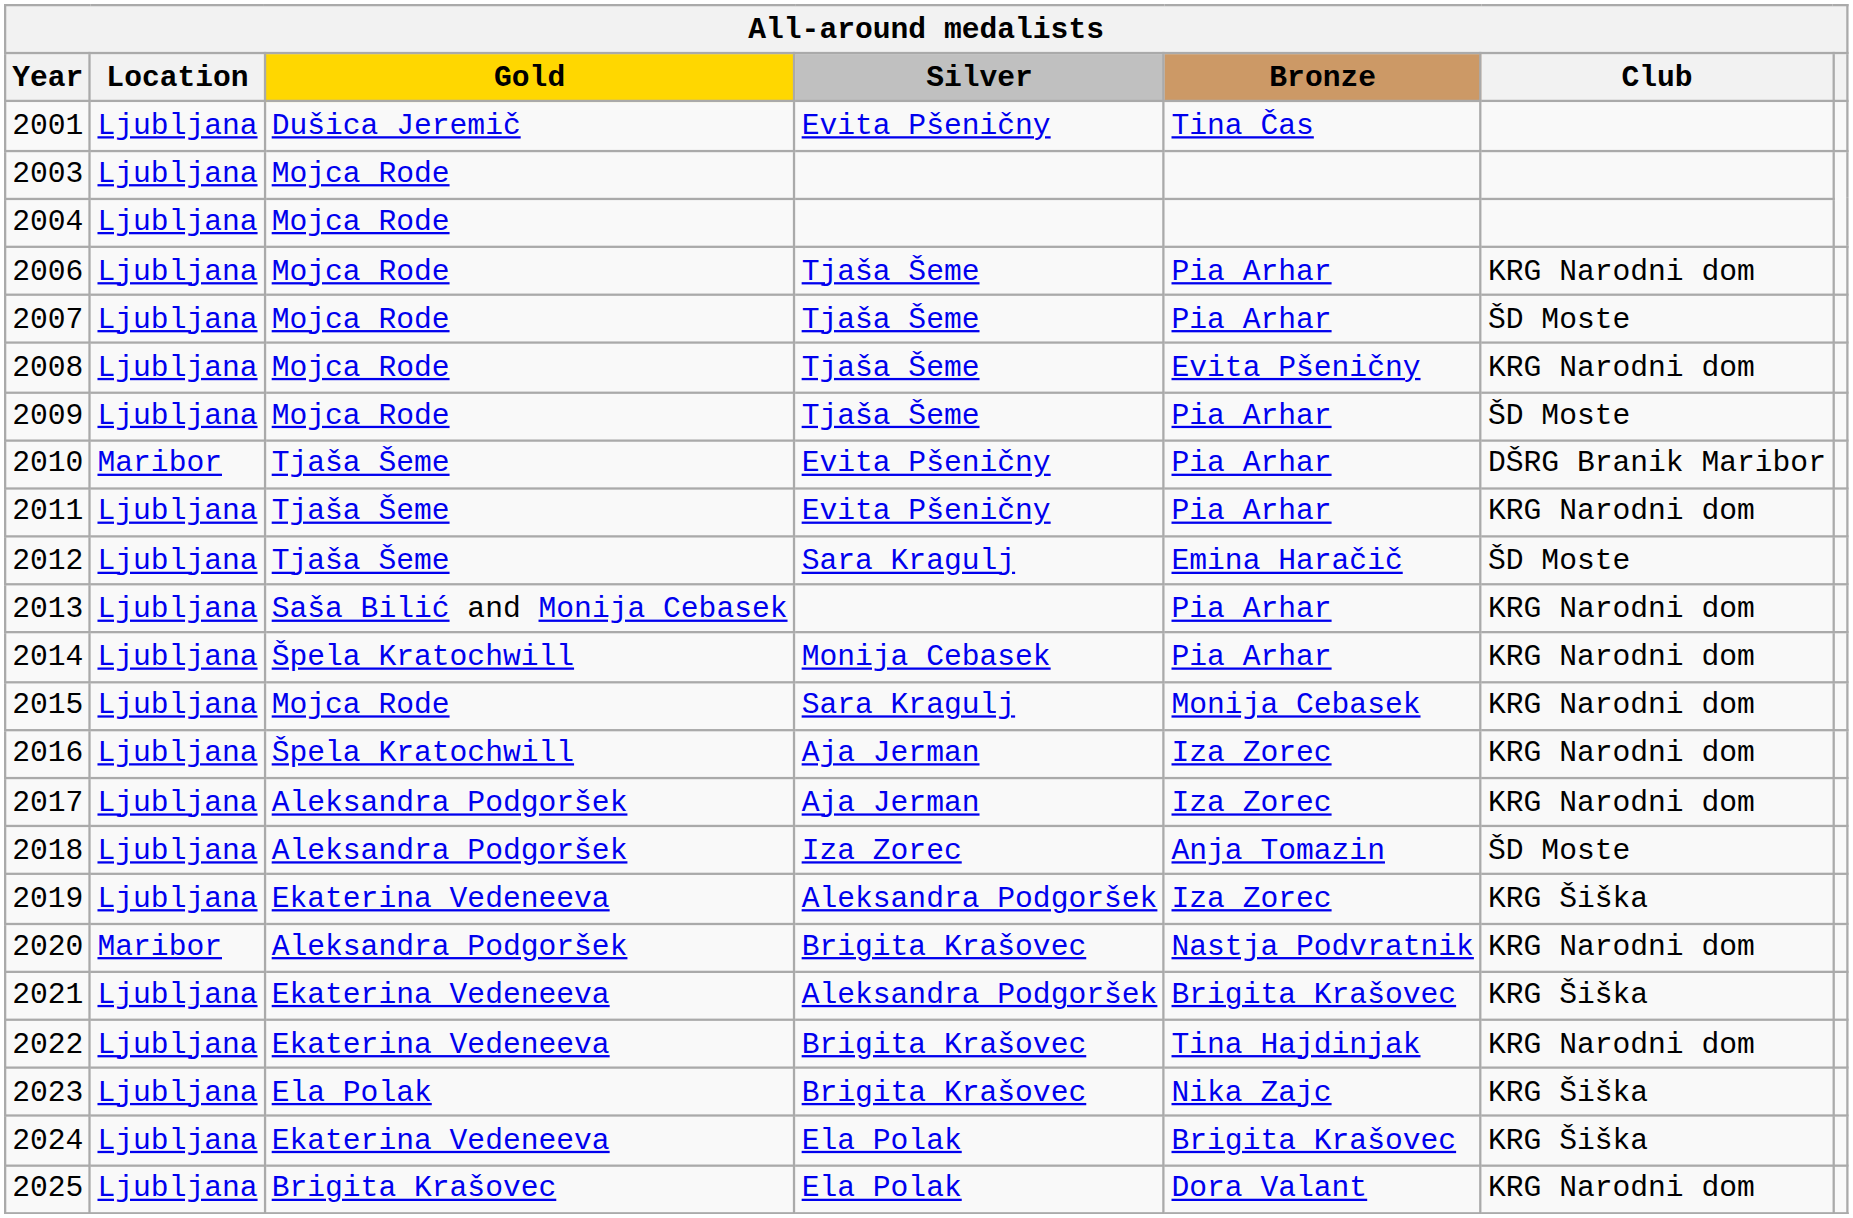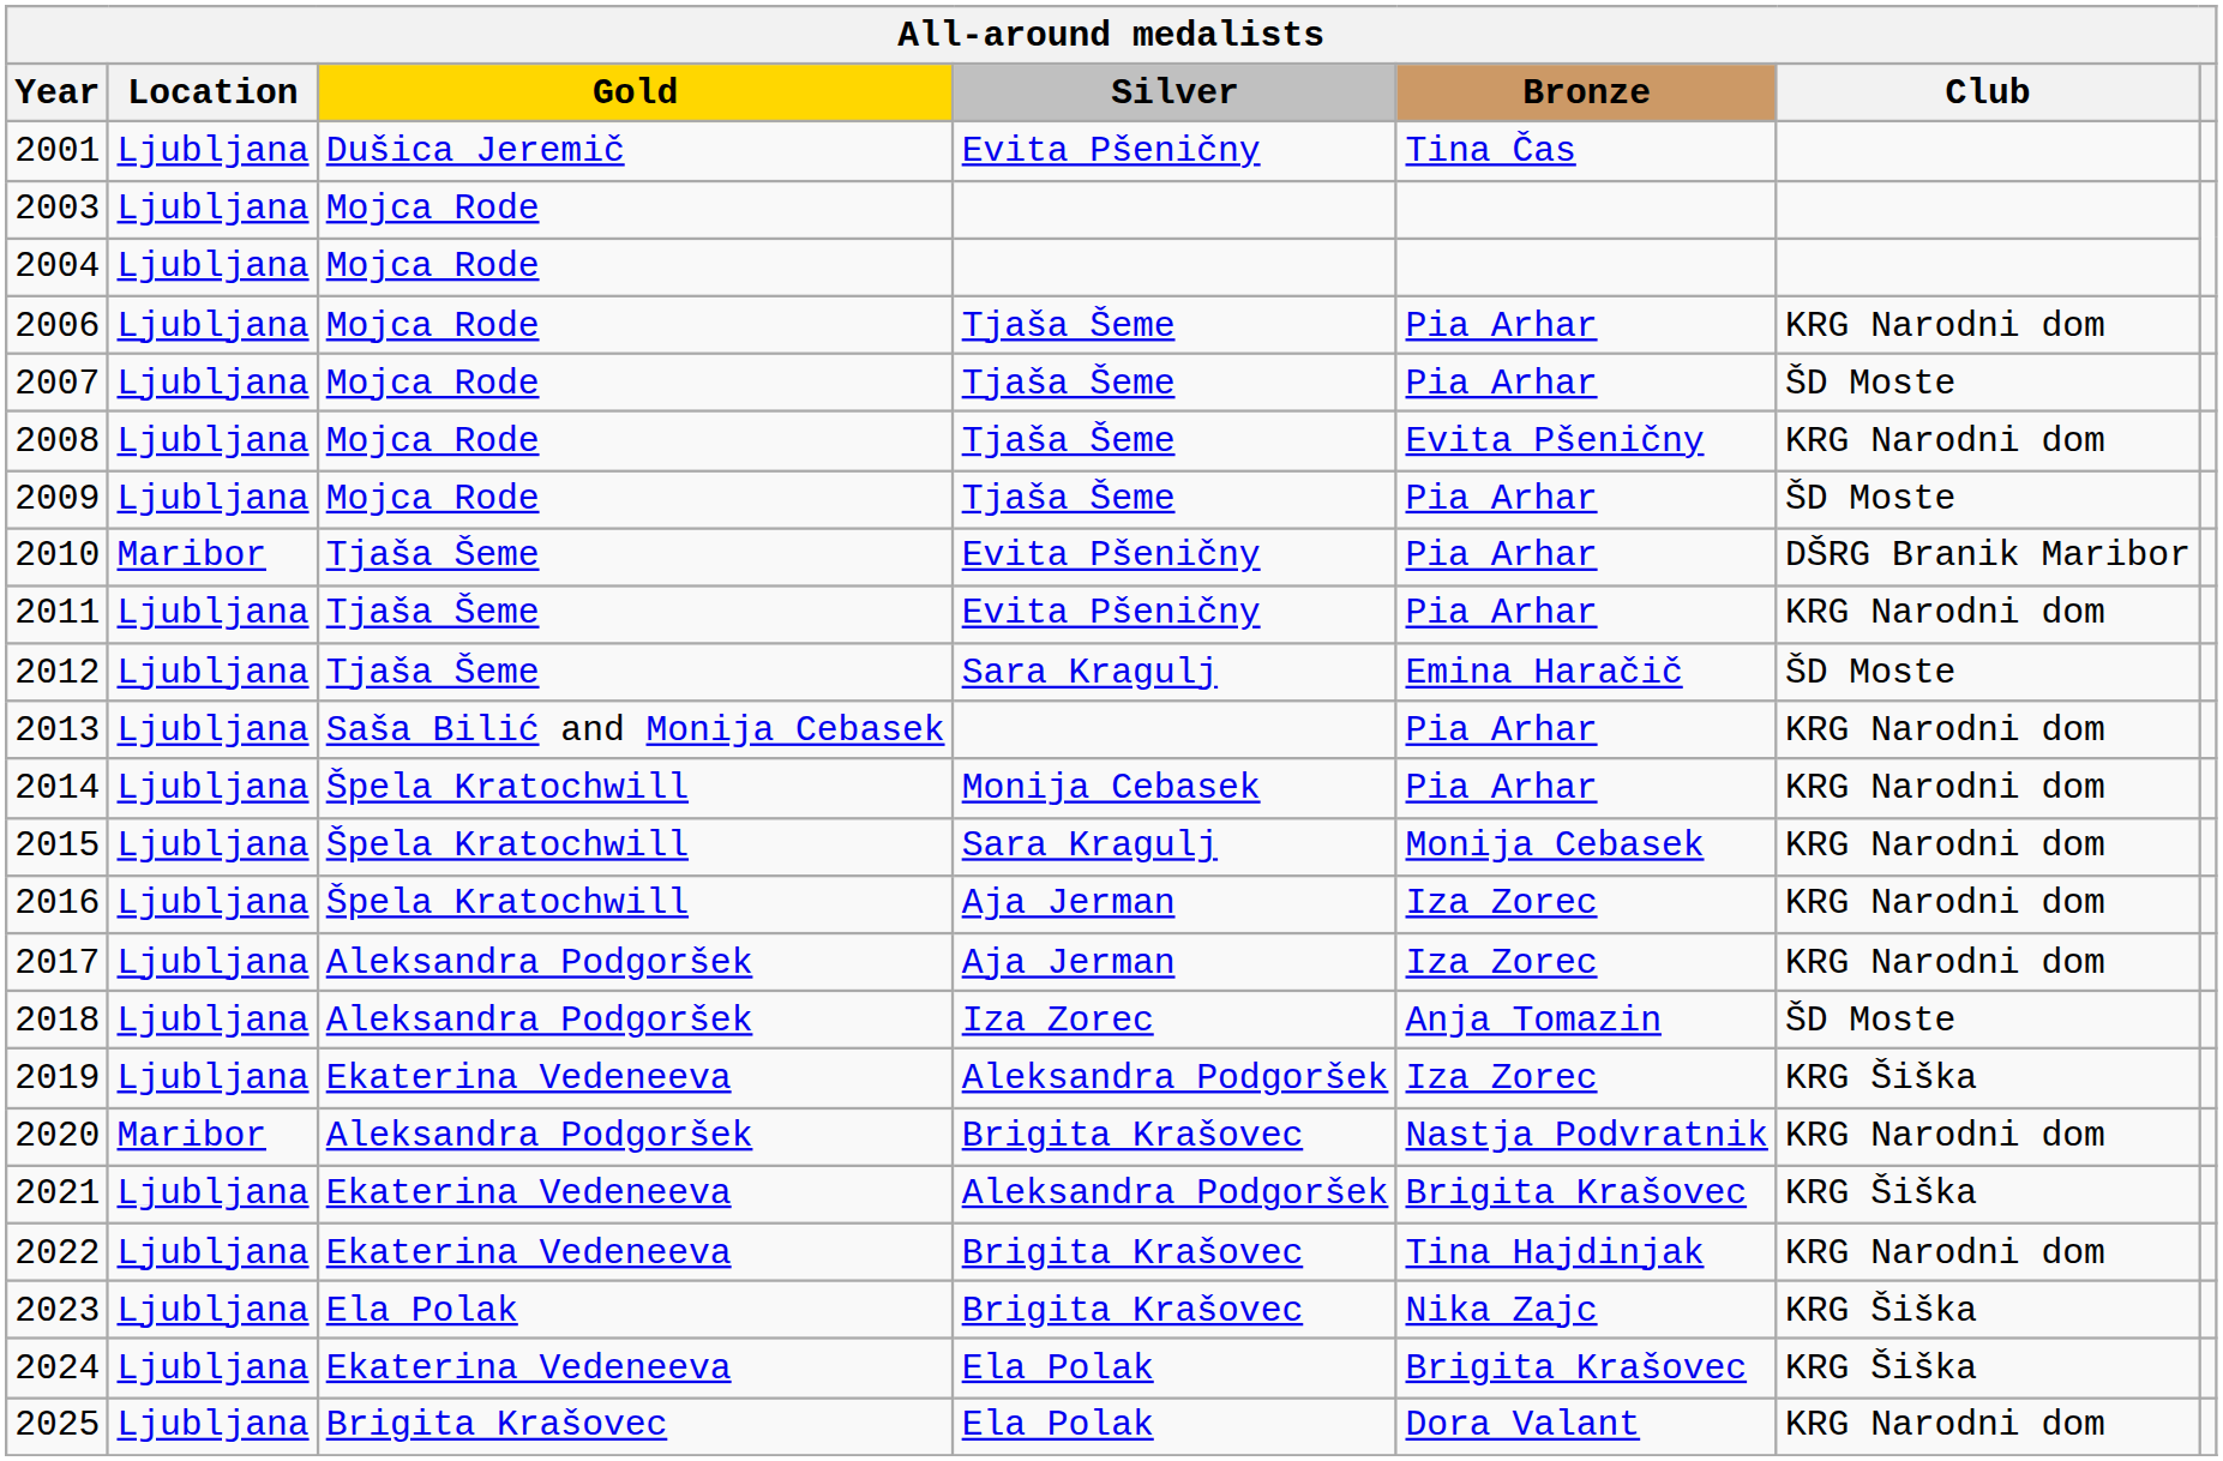 <table class="wikitable">
 <tr>
 <th colspan=7 align=center><strong>All-around medalists</strong></th>
 </tr>
 <tr>
 <th>Year</th>
 <th>Location</th>
 <td align=center bgcolor=gold><strong>Gold</strong></td>
 <td align=center bgcolor=silver><strong>Silver</strong></td>
 <td align=center bgcolor=cc9966><strong>Bronze</strong></td>
 <th>Club</th>
 <th></th>
 </tr>
 <tr>
 <td>2001</td>
 <td><a href='#'>Ljubljana</a></td>
 <td><a href='#'>Dušica Jeremič</a></td>
 <td><a href='#'>Evita Pšeničny </a></td>
 <td><a href='#'>Tina Čas</a></td>
 <td></td>
 <td></td>
 </tr>
 <tr>
 <td>2003</td>
 <td><a href='#'>Ljubljana</a></td>
 <td><a href='#'>Mojca Rode</a></td>
 <td></td>
 <td></td>
 <td></td>
 </tr>
 <tr>
 <td>2004</td>
 <td><a href='#'>Ljubljana</a></td>
 <td><a href='#'>Mojca Rode</a></td>
 <td></td>
 <td></td>
 <td></td>
 </tr>
 <tr>
 <td>2006</td>
 <td><a href='#'>Ljubljana</a></td>
 <td><a href='#'>Mojca Rode</a></td>
 <td><a href='#'>Tjaša Šeme</a></td>
 <td><a href='#'>Pia Arhar</a></td>
 <td>KRG Narodni dom</td>
 <td></td>
 </tr>
 <tr>
 <td>2007</td>
 <td><a href='#'>Ljubljana</a></td>
 <td><a href='#'>Mojca Rode</a></td>
 <td><a href='#'>Tjaša Šeme</a></td>
 <td><a href='#'>Pia Arhar</a></td>
 <td>ŠD Moste</td>
 <td></td>
 </tr>
 <tr>
 <td>2008</td>
 <td><a href='#'>Ljubljana</a></td>
 <td><a href='#'>Mojca Rode</a></td>
 <td><a href='#'>Tjaša Šeme</a></td>
 <td><a href='#'>Evita Pšeničny </a></td>
 <td>KRG Narodni dom</td>
 <td></td>
 </tr>
 <tr>
 <td>2009</td>
 <td><a href='#'>Ljubljana</a></td>
 <td><a href='#'>Mojca Rode</a></td>
 <td><a href='#'>Tjaša Šeme</a></td>
 <td><a href='#'>Pia Arhar</a></td>
 <td>ŠD Moste</td>
 <td></td>
 </tr>
 <tr>
 <td>2010</td>
 <td><a href='#'>Maribor</a></td>
 <td><a href='#'>Tjaša Šeme</a></td>
 <td><a href='#'>Evita Pšeničny </a></td>
 <td><a href='#'>Pia Arhar</a></td>
 <td>DŠRG Branik Maribor</td>
 <td></td>
 </tr>
 <tr>
 <td>2011</td>
 <td><a href='#'>Ljubljana</a></td>
 <td><a href='#'>Tjaša Šeme</a></td>
 <td><a href='#'>Evita Pšeničny </a></td>
 <td><a href='#'>Pia Arhar</a></td>
 <td>KRG Narodni dom</td>
 <td></td>
 </tr>
 <tr>
 <td>2012</td>
 <td><a href='#'>Ljubljana</a></td>
 <td><a href='#'>Tjaša Šeme</a></td>
 <td><a href='#'>Sara Kragulj</a></td>
 <td><a href='#'>Emina Haračič</a></td>
 <td>ŠD Moste</td>
 <td></td>
 </tr>
 <tr>
 <td>2013</td>
 <td><a href='#'>Ljubljana</a></td>
 <td><a href='#'>Saša Bilić</a> and <a href='#'>Monija Cebasek</a></td>
 <td></td>
 <td><a href='#'>Pia Arhar</a></td>
 <td>KRG Narodni dom</td>
 <td></td>
 </tr>
 <tr>
 <td>2014</td>
 <td><a href='#'>Ljubljana</a></td>
 <td><a href='#'>Špela Kratochwill</a></td>
 <td><a href='#'>Monija Cebasek</a></td>
 <td><a href='#'>Pia Arhar</a></td>
 <td>KRG Narodni dom</td>
 <td></td>
 </tr>
 <tr>
 <td>2015</td>
 <td><a href='#'>Ljubljana</a></td>
-<td><a href='#'>Mojca Rode</a></td>
+<td><a href='#'>Špela Kratochwill</a></td>
 <td><a href='#'>Sara Kragulj</a></td>
 <td><a href='#'>Monija Cebasek</a></td>
 <td>KRG Narodni dom</td>
 <td></td>
 </tr>
 <tr>
 <td>2016</td>
 <td><a href='#'>Ljubljana</a></td>
 <td><a href='#'>Špela Kratochwill</a></td>
 <td><a href='#'>Aja Jerman</a></td>
 <td><a href='#'>Iza Zorec</a></td>
 <td>KRG Narodni dom</td>
 <td></td>
 </tr>
 <tr>
 <td>2017</td>
 <td><a href='#'>Ljubljana</a></td>
 <td><a href='#'>Aleksandra Podgoršek</a></td>
 <td><a href='#'>Aja Jerman</a></td>
 <td><a href='#'>Iza Zorec</a></td>
 <td>KRG Narodni dom</td>
 <td></td>
 </tr>
 <tr>
 <td>2018</td>
 <td><a href='#'>Ljubljana</a></td>
 <td><a href='#'>Aleksandra Podgoršek</a></td>
 <td><a href='#'>Iza Zorec</a></td>
 <td><a href='#'>Anja Tomazin</a></td>
 <td>ŠD Moste</td>
 <td></td>
 </tr>
 <tr>
 <td>2019</td>
 <td><a href='#'>Ljubljana</a></td>
 <td><a href='#'>Ekaterina Vedeneeva</a></td>
 <td><a href='#'>Aleksandra Podgoršek</a></td>
 <td><a href='#'>Iza Zorec</a></td>
 <td>KRG Šiška</td>
 <td></td>
 </tr>
 <tr>
 <td>2020</td>
 <td><a href='#'>Maribor</a></td>
 <td><a href='#'>Aleksandra Podgoršek</a></td>
 <td><a href='#'>Brigita Krašovec</a></td>
 <td><a href='#'>Nastja Podvratnik</a></td>
 <td>KRG Narodni dom</td>
 <td></td>
 </tr>
 <tr>
 <td>2021</td>
 <td><a href='#'>Ljubljana</a></td>
 <td><a href='#'>Ekaterina Vedeneeva</a></td>
 <td><a href='#'>Aleksandra Podgoršek</a></td>
 <td><a href='#'>Brigita Krašovec</a></td>
 <td>KRG Šiška</td>
 <td></td>
 </tr>
 <tr>
 <td>2022</td>
 <td><a href='#'>Ljubljana</a></td>
 <td><a href='#'>Ekaterina Vedeneeva</a></td>
 <td><a href='#'>Brigita Krašovec</a></td>
 <td><a href='#'>Tina Hajdinjak</a></td>
 <td>KRG Narodni dom</td>
 <td></td>
 </tr>
 <tr>
 <td>2023</td>
 <td><a href='#'>Ljubljana</a></td>
 <td><a href='#'>Ela Polak</a></td>
 <td><a href='#'>Brigita Krašovec</a></td>
 <td><a href='#'>Nika Zajc</a></td>
 <td>KRG Šiška</td>
 <td></td>
 </tr>
 <tr>
 <td>2024</td>
 <td><a href='#'>Ljubljana</a></td>
 <td><a href='#'>Ekaterina Vedeneeva</a></td>
 <td><a href='#'>Ela Polak</a></td>
 <td><a href='#'>Brigita Krašovec</a></td>
 <td>KRG Šiška</td>
 <td></td>
 </tr>
 <tr>
 <td>2025</td>
 <td><a href='#'>Ljubljana</a></td>
 <td><a href='#'>Brigita Krašovec</a></td>
 <td><a href='#'>Ela Polak</a></td>
 <td><a href='#'>Dora Valant</a></td>
 <td>KRG Narodni dom</td>
 <td></td>
 </tr>
 <tr>
 </tr>
 </table>
